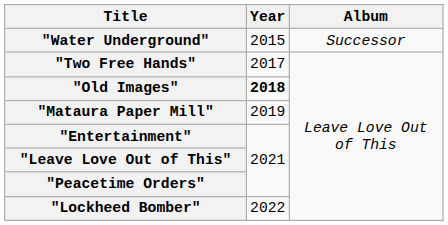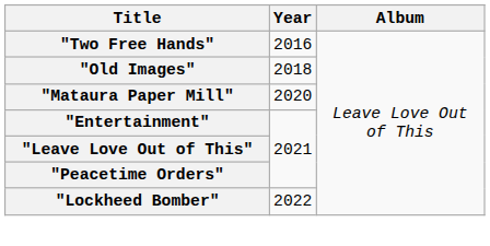 <table class="wikitable plainrowheaders" style="text-align:center;">
 <tr>
 <th scope="col" rowspan="1" style="width:16em;">Title</th>
 <th scope="col" rowspan="1" style="width:1em;">Year</th>
 <th scope="col" rowspan="1" style="width:10em;">Album</th>
 </tr>
 <tr>
-<th scope="row">"Water Underground"</th>
-<td>2015</td>
-<td><em>Successor</em></td>
-</tr>
-<tr>
 <th scope="row">"Two Free Hands"</th>
-<td>2017</td>
+<td>2016</td>
 <td rowspan="7"><em>Leave Love Out of This</em></td>
 </tr>
 <tr>
 <th scope="row">"Old Images"</th>
-<td><strong>2018</strong></td>
+<td>2018</td>
 </tr>
 <tr>
 <th scope="row">"Mataura Paper Mill"</th>
-<td>2019</td>
+<td>2020</td>
 </tr>
 <tr>
 <th scope="row">"Entertainment"</th>
 <td rowspan="3">2021</td>
 </tr>
 <tr>
 <th scope="row">"Leave Love Out of This"</th>
 </tr>
 <tr>
 <th scope="row">"Peacetime Orders"</th>
 </tr>
 <tr>
 <th scope="row">"Lockheed Bomber"</th>
 <td rowspan="1">2022</td>
 </tr>
 </table>
